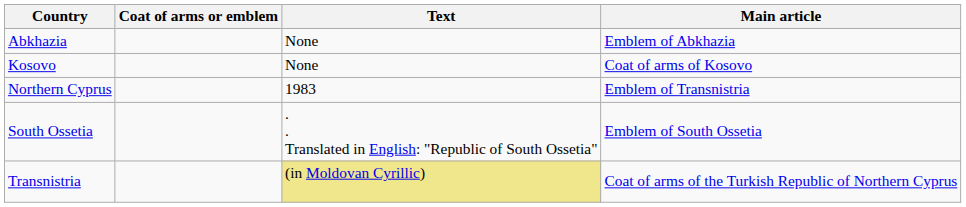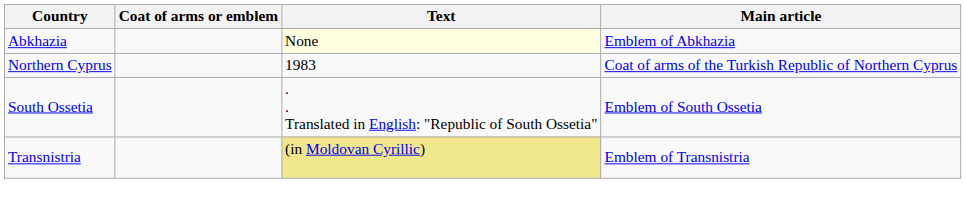 <table class="wikitable">
 <tr>
 <th>Country</th>
 <th>Coat of arms or emblem</th>
 <th>Text </th>
 <th>Main article</th>
 </tr>
 <tr align="left" valign="middle">
 <td><a href='#'>Abkhazia</a></td>
 <td></td>
-<td>None</td>
+<td style="background: lightyellow;">None</td>
 <td><a href='#'>Emblem of Abkhazia</a></td>
-</tr>
-<tr align="left" valign="middle">
-<td><a href='#'>Kosovo</a></td>
-<td></td>
-<td>None</td>
-<td><a href='#'>Coat of arms of Kosovo</a></td>
 </tr>
 <tr align="left" valign="middle">
 <td><a href='#'>Northern Cyprus</a></td>
 <td></td>
 <td>1983</td>
-<td><a href='#'>Emblem of Transnistria</a></td>
+<td><a href='#'>Coat of arms of the Turkish Republic of Northern Cyprus</a></td>
 </tr>
 <tr align="left" valign="middle">
 <td><a href='#'>South Ossetia</a></td>
 <td></td>
 <td>.<br> .<br> Translated in <a href='#'>English</a>: "Republic of South Ossetia"</td>
 <td><a href='#'>Emblem of South Ossetia</a></td>
 </tr>
 <tr align="left" valign="middle">
 <td><a href='#'>Transnistria</a></td>
 <td></td>
 <td style="background: khaki;"> (in <a href='#'>Moldovan Cyrillic</a>)<br> <br></td>
-<td><a href='#'>Coat of arms of the Turkish Republic of Northern Cyprus</a></td>
+<td><a href='#'>Emblem of Transnistria</a></td>
 </tr>
 </table>
